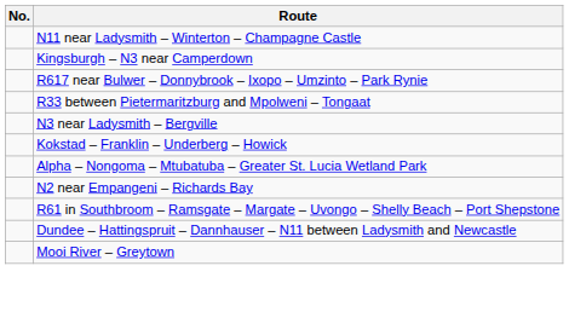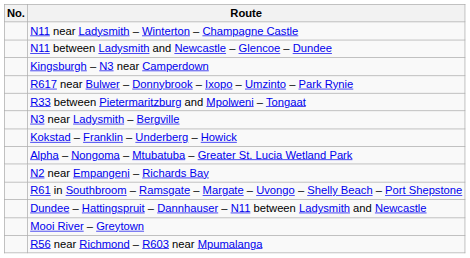 <table class="wikitable">
 <tr>
 <th>No.</th>
 <th>Route</th>
 </tr>
 <tr>
 <td></td>
 <td><a href='#'>N11</a> near <a href='#'>Ladysmith</a> – <a href='#'>Winterton</a> – <a href='#'>Champagne Castle</a></td>
+</tr>
+<tr>
+<td></td>
+<td><a href='#'>N11</a> between <a href='#'>Ladysmith</a> and <a href='#'>Newcastle</a> – <a href='#'>Glencoe</a> – <a href='#'>Dundee</a></td>
 </tr>
 <tr>
 <td></td>
 <td><a href='#'>Kingsburgh</a> – <a href='#'>N3</a> near <a href='#'>Camperdown</a></td>
 </tr>
 <tr>
 <td></td>
 <td><a href='#'>R617</a> near <a href='#'>Bulwer</a> – <a href='#'>Donnybrook</a> – <a href='#'>Ixopo</a> – <a href='#'>Umzinto</a> – <a href='#'>Park Rynie</a></td>
 </tr>
 <tr>
 <td></td>
 <td><a href='#'>R33</a> between <a href='#'>Pietermaritzburg</a> and <a href='#'>Mpolweni</a> – <a href='#'>Tongaat</a></td>
 </tr>
 <tr>
 <td></td>
 <td><a href='#'>N3</a> near <a href='#'>Ladysmith</a> – <a href='#'>Bergville</a></td>
 </tr>
 <tr>
 <td></td>
 <td><a href='#'>Kokstad</a> – <a href='#'>Franklin</a> – <a href='#'>Underberg</a> – <a href='#'>Howick</a></td>
 </tr>
 <tr>
 <td></td>
 <td><a href='#'>Alpha</a> – <a href='#'>Nongoma</a> – <a href='#'>Mtubatuba</a> – <a href='#'>Greater St. Lucia Wetland Park</a></td>
 </tr>
 <tr>
 <td></td>
 <td><a href='#'>N2</a> near <a href='#'>Empangeni</a> – <a href='#'>Richards Bay</a></td>
 </tr>
 <tr>
 <td></td>
 <td><a href='#'>R61</a> in <a href='#'>Southbroom</a> – <a href='#'>Ramsgate</a> – <a href='#'>Margate</a> – <a href='#'>Uvongo</a> – <a href='#'>Shelly Beach</a> – <a href='#'>Port Shepstone</a></td>
 </tr>
 <tr>
 <td></td>
 <td><a href='#'>Dundee</a> – <a href='#'>Hattingspruit</a> – <a href='#'>Dannhauser</a> – <a href='#'>N11</a> between <a href='#'>Ladysmith</a> and <a href='#'>Newcastle</a></td>
 </tr>
 <tr>
 <td></td>
 <td><a href='#'>Mooi River</a> – <a href='#'>Greytown</a></td>
 </tr>
+<tr>
+<td></td>
+<td><a href='#'>R56</a> near <a href='#'>Richmond</a> – <a href='#'>R603</a> near <a href='#'>Mpumalanga</a></td>
+</tr>
 </table>
